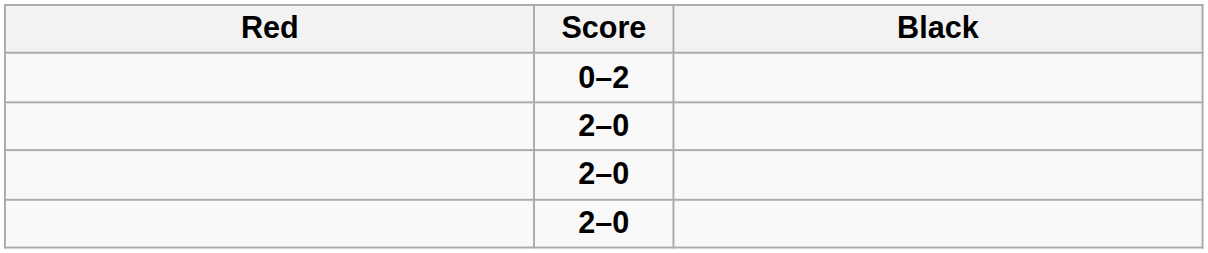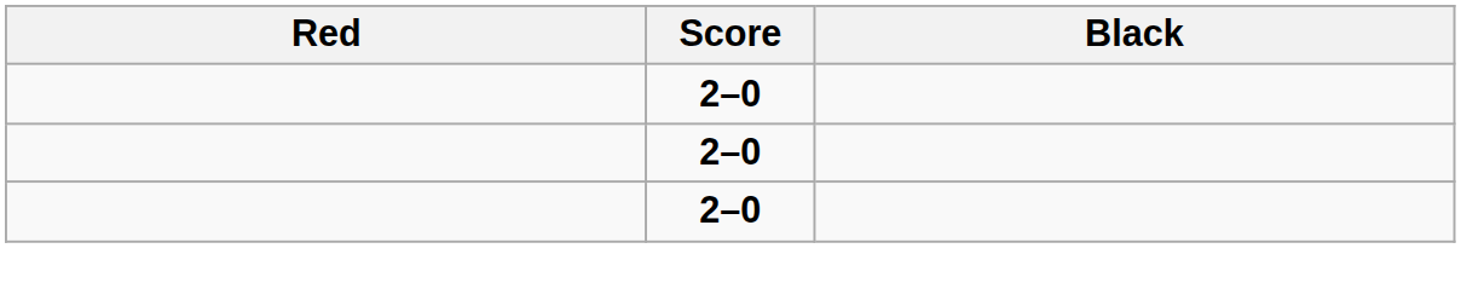 <table class="wikitable" style="text-align: center;">
 <tr>
 <th align="right" width="270">Red</th>
 <th width="65">Score</th>
 <th align="left" width="270">Black</th>
-</tr>
-<tr>
-<td align=left></td>
-<td align=center><strong>0–2</strong></td>
-<td align=left><strong></strong></td>
 </tr>
 <tr>
 <td align=left><strong></strong></td>
 <td align=center><strong>2–0</strong></td>
 <td align=left></td>
 </tr>
 <tr>
 <td align=left><strong></strong></td>
 <td align=center><strong>2–0</strong></td>
 <td align=left></td>
 </tr>
 <tr>
 <td align=left><strong></strong></td>
 <td align=center><strong>2–0</strong></td>
 <td align=left></td>
 </tr>
 </table>
